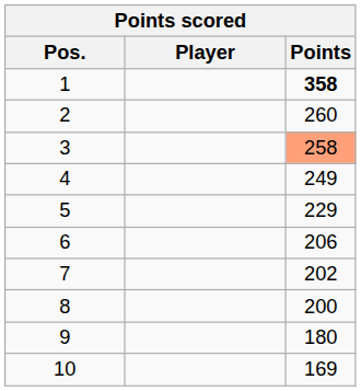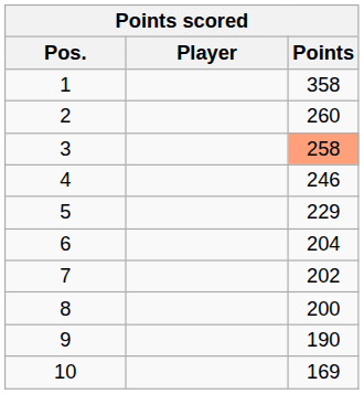 <table class="wikitable" style="text-align:center">
 <tr bgcolor="#efefef">
 <th colspan=4 style="border-right:0px;";>Points scored<br></th>
 </tr>
 <tr bgcolor="#efefef">
 <th>Pos.</th>
 <th>Player</th>
 <th width=20%>Points</th>
 </tr>
 <tr>
 <td>1</td>
 <td align=left></td>
-<td><strong>358</strong></td>
+<td>358</td>
 </tr>
 <tr>
 <td>2</td>
 <td align=left></td>
 <td>260</td>
 </tr>
 <tr>
 <td>3</td>
 <td align=left></td>
 <td style="background: lightsalmon;">258</td>
 </tr>
 <tr>
 <td>4</td>
 <td align=left></td>
-<td>249</td>
+<td>246</td>
 </tr>
 <tr>
 <td>5</td>
 <td align=left></td>
 <td>229</td>
 </tr>
 <tr>
 <td>6</td>
 <td align=left></td>
-<td>206</td>
+<td>204</td>
 </tr>
 <tr>
 <td>7</td>
 <td align=left></td>
 <td>202</td>
 </tr>
 <tr>
 <td>8</td>
 <td align=left></td>
 <td>200</td>
 </tr>
 <tr>
 <td>9</td>
 <td align=left></td>
-<td>180</td>
+<td>190</td>
 </tr>
 <tr>
 <td>10</td>
 <td align=left></td>
 <td>169</td>
 </tr>
 </table>
